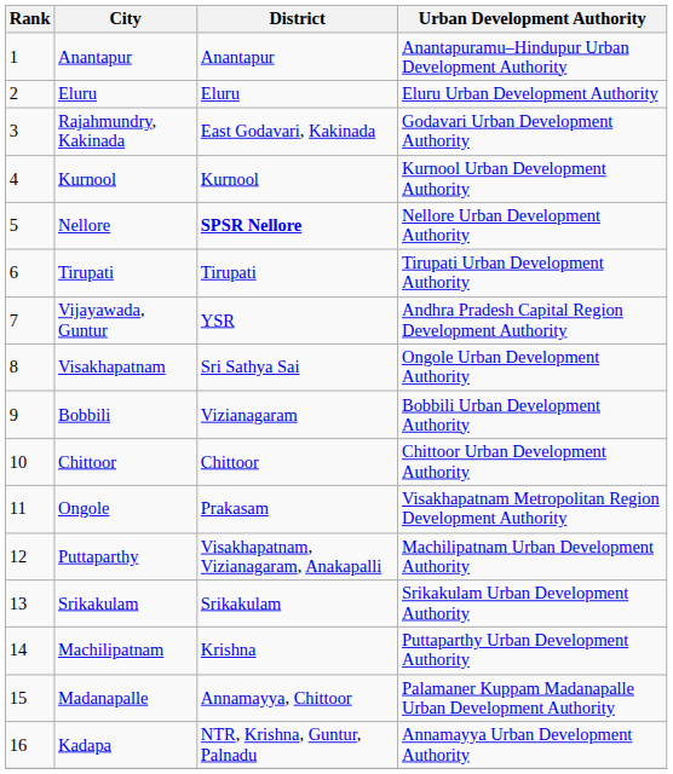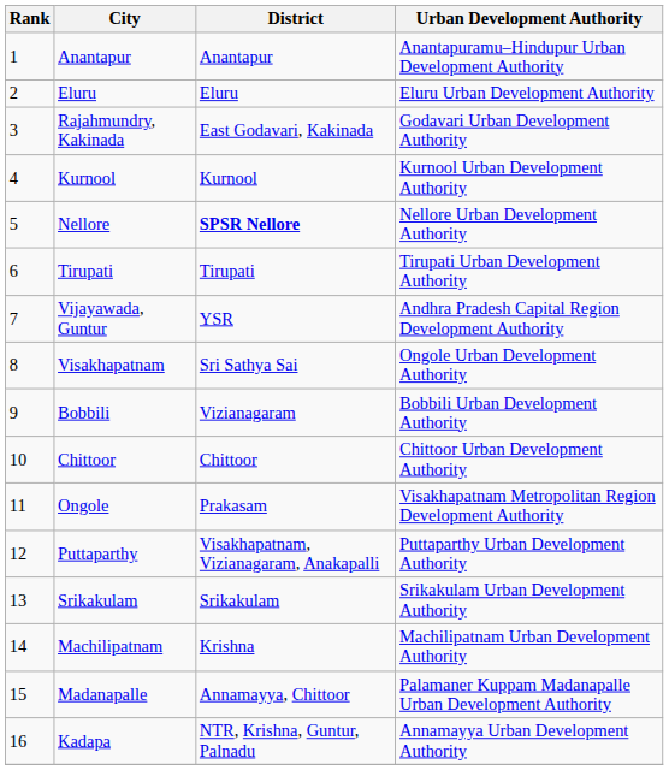 <table class="wikitable sortable">
 <tr>
 <th>Rank</th>
 <th>City</th>
 <th>District</th>
 <th>Urban Development Authority</th>
 </tr>
 <tr>
 <td>1</td>
 <td><a href='#'>Anantapur</a></td>
 <td><a href='#'>Anantapur</a></td>
 <td><a href='#'>Anantapuramu–Hindupur Urban Development Authority</a></td>
 </tr>
 <tr>
 <td>2</td>
 <td><a href='#'>Eluru</a></td>
 <td><a href='#'>Eluru</a></td>
 <td><a href='#'>Eluru Urban Development Authority</a></td>
 </tr>
 <tr>
 <td>3</td>
 <td><a href='#'>Rajahmundry</a>, <a href='#'>Kakinada</a></td>
 <td><a href='#'>East Godavari</a>, <a href='#'>Kakinada</a></td>
 <td><a href='#'>Godavari Urban Development Authority</a></td>
 </tr>
 <tr>
 <td>4</td>
 <td><a href='#'>Kurnool</a></td>
 <td><a href='#'>Kurnool</a></td>
 <td><a href='#'>Kurnool Urban Development Authority</a></td>
 </tr>
 <tr>
 <td>5</td>
 <td><a href='#'>Nellore</a></td>
 <td><strong><a href='#'>SPSR Nellore</a></strong></td>
 <td><a href='#'>Nellore Urban Development Authority</a></td>
 </tr>
 <tr>
 <td>6</td>
 <td><a href='#'>Tirupati</a></td>
 <td><a href='#'>Tirupati</a></td>
 <td><a href='#'>Tirupati Urban Development Authority</a></td>
 </tr>
 <tr>
 <td>7</td>
 <td><a href='#'>Vijayawada</a>, <a href='#'>Guntur</a></td>
 <td><a href='#'>YSR</a></td>
 <td><a href='#'>Andhra Pradesh Capital Region Development Authority</a></td>
 </tr>
 <tr>
 <td>8</td>
 <td><a href='#'>Visakhapatnam</a></td>
 <td><a href='#'>Sri Sathya Sai</a></td>
 <td><a href='#'>Ongole Urban Development Authority</a></td>
 </tr>
 <tr>
 <td>9</td>
 <td><a href='#'>Bobbili</a></td>
 <td><a href='#'>Vizianagaram</a></td>
 <td><a href='#'>Bobbili Urban Development Authority</a></td>
 </tr>
 <tr>
 <td>10</td>
 <td><a href='#'>Chittoor</a></td>
 <td><a href='#'>Chittoor</a></td>
 <td><a href='#'>Chittoor Urban Development Authority</a></td>
 </tr>
 <tr>
 <td>11</td>
 <td><a href='#'>Ongole</a></td>
 <td><a href='#'>Prakasam</a></td>
 <td><a href='#'>Visakhapatnam Metropolitan Region Development Authority</a></td>
 </tr>
 <tr>
 <td>12</td>
 <td><a href='#'>Puttaparthy</a></td>
 <td><a href='#'>Visakhapatnam</a>, <a href='#'>Vizianagaram</a>, <a href='#'>Anakapalli</a></td>
-<td><a href='#'>Machilipatnam Urban Development Authority</a></td>
+<td><a href='#'>Puttaparthy Urban Development Authority</a></td>
 </tr>
 <tr>
 <td>13</td>
 <td><a href='#'>Srikakulam</a></td>
 <td><a href='#'>Srikakulam</a></td>
 <td><a href='#'>Srikakulam Urban Development Authority</a></td>
 </tr>
 <tr>
 <td>14</td>
 <td><a href='#'>Machilipatnam</a></td>
 <td><a href='#'>Krishna</a></td>
-<td><a href='#'>Puttaparthy Urban Development Authority</a></td>
+<td><a href='#'>Machilipatnam Urban Development Authority</a></td>
 </tr>
 <tr>
 <td>15</td>
 <td><a href='#'>Madanapalle</a></td>
 <td><a href='#'>Annamayya</a>, <a href='#'>Chittoor</a></td>
 <td><a href='#'>Palamaner Kuppam Madanapalle Urban Development Authority</a></td>
 </tr>
 <tr>
 <td>16</td>
 <td><a href='#'>Kadapa</a></td>
 <td><a href='#'>NTR</a>, <a href='#'>Krishna</a>, <a href='#'>Guntur</a>, <a href='#'>Palnadu</a></td>
 <td><a href='#'>Annamayya Urban Development Authority</a></td>
 </tr>
 <tr>
 </tr>
 </table>
